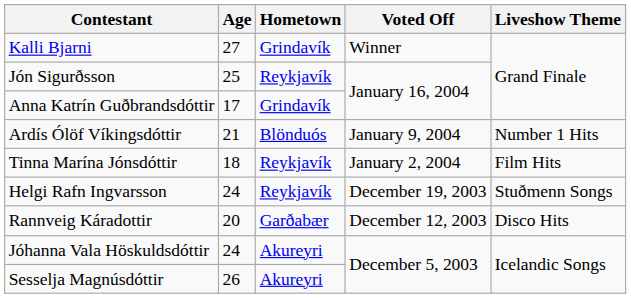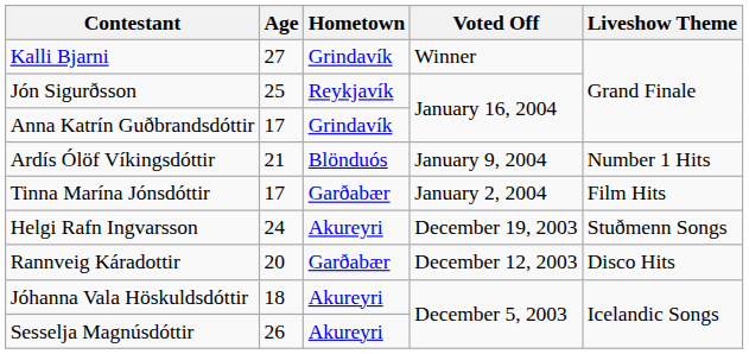 <table class="wikitable" style="font-size:95%;">
 <tr>
 <th>Contestant</th>
 <th>Age</th>
 <th>Hometown</th>
 <th>Voted Off</th>
 <th>Liveshow Theme</th>
 </tr>
 <tr>
 <td><a href='#'>Kalli Bjarni</a></td>
 <td>27</td>
 <td><a href='#'>Grindavík</a></td>
 <td>Winner</td>
 <td rowspan="3">Grand Finale</td>
 </tr>
 <tr>
 <td>Jón Sigurðsson</td>
 <td>25</td>
 <td><a href='#'>Reykjavík</a></td>
 <td rowspan="2">January 16, 2004</td>
 </tr>
 <tr>
 <td>Anna Katrín Guðbrandsdóttir</td>
 <td>17</td>
 <td><a href='#'>Grindavík</a></td>
 </tr>
 <tr>
 <td>Ardís Ólöf Víkingsdóttir</td>
 <td>21</td>
 <td><a href='#'>Blönduós</a></td>
 <td>January 9, 2004</td>
 <td>Number 1 Hits</td>
 </tr>
 <tr>
 <td>Tinna Marína Jónsdóttir</td>
-<td>18</td>
-<td><a href='#'>Reykjavík</a></td>
+<td>17</td>
+<td><a href='#'>Garðabær</a></td>
 <td>January 2, 2004</td>
 <td>Film Hits</td>
 </tr>
 <tr>
 <td>Helgi Rafn Ingvarsson</td>
 <td>24</td>
-<td><a href='#'>Reykjavík</a></td>
+<td><a href='#'>Akureyri</a></td>
 <td>December 19, 2003</td>
 <td>Stuðmenn Songs</td>
 </tr>
 <tr>
 <td>Rannveig Káradottir</td>
 <td>20</td>
 <td><a href='#'>Garðabær</a></td>
 <td>December 12, 2003</td>
 <td>Disco Hits</td>
 </tr>
 <tr>
 <td>Jóhanna Vala Höskuldsdóttir</td>
-<td>24</td>
+<td>18</td>
 <td><a href='#'>Akureyri</a></td>
 <td rowspan="2">December 5, 2003</td>
 <td rowspan="2">Icelandic Songs</td>
 </tr>
 <tr>
 <td>Sesselja Magnúsdóttir</td>
 <td>26</td>
 <td><a href='#'>Akureyri</a></td>
 </tr>
 </table>
